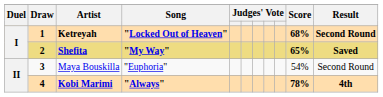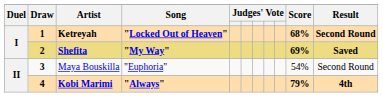 <table class="sortable wikitable" style="margin: 1em auto 1em auto; text-align:center; font-size:90%; line-height:18px;">
 <tr>
 </tr>
 <tr>
 <th rowspan="2" class="unsortable">Duel</th>
 <th rowspan="2">Draw</th>
 <th rowspan="2">Artist</th>
 <th rowspan="2">Song</th>
 <th colspan="5" class="unsortable">Judges' Vote</th>
 <th rowspan="2">Score</th>
 <th rowspan="2">Result</th>
 </tr>
 <tr>
 <th class="unsortable"></th>
 <th class="unsortable"></th>
 <th class="unsortable"></th>
 <th class="unsortable"></th>
 <th class="unsortable"></th>
 </tr>
 <tr style="font-weight:bold; background:navajowhite;">
 <th rowspan=2>I</th>
 <td>1</td>
 <td align="left">Ketreyah</td>
 <td align="left">"<a href='#'>Locked Out of Heaven</a>"</td>
 <td></td>
 <td></td>
 <td></td>
 <td></td>
 <td></td>
 <td>68%</td>
 <td>Second Round</td>
 </tr>
 <tr style="font-weight:bold; background:#eedc82;">
 <td>2</td>
 <td align="left"><a href='#'>Shefita</a></td>
 <td align="left">"<a href='#'>My Way</a>"</td>
 <td></td>
 <td></td>
 <td></td>
 <td></td>
 <td></td>
-<td>65%</td>
+<td>69%</td>
 <td>Saved</td>
 </tr>
 <tr>
 <th rowspan=2>II</th>
 <td><strong>3</strong></td>
 <td align="left"><a href='#'>Maya Bouskilla</a></td>
 <td align="left">"<a href='#'>Euphoria</a>"</td>
 <td></td>
 <td></td>
 <td></td>
 <td></td>
 <td></td>
 <td>54%</td>
 <td>Second Round</td>
 </tr>
 <tr style="font-weight:bold; background:navajowhite;">
 <td>4</td>
 <td align="left"><a href='#'>Kobi Marimi</a></td>
 <td align="left">"<a href='#'>Always</a>"</td>
 <td></td>
 <td></td>
 <td></td>
 <td></td>
 <td></td>
-<td>78%</td>
+<td>79%</td>
 <td>4th</td>
 </tr>
 </table>
